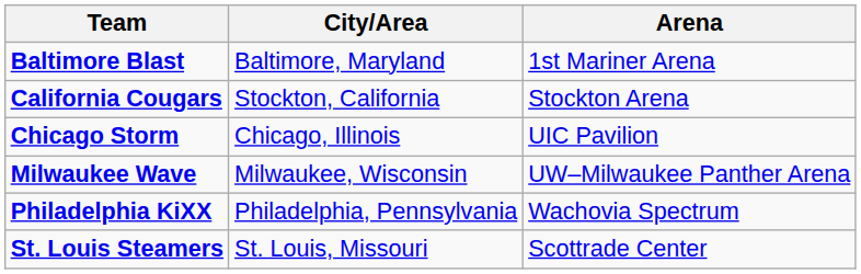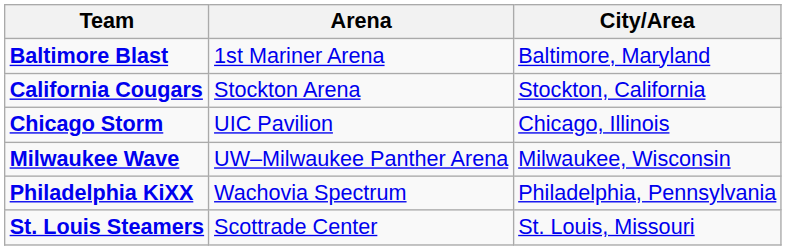 <table class="wikitable">
 <tr>
 <th>Team</th>
+<th>Arena</th>
 <th>City/Area</th>
-<th>Arena</th>
 </tr>
 <tr>
 <td><strong><a href='#'>Baltimore Blast</a></strong></td>
+<td><a href='#'>1st Mariner Arena</a></td>
 <td><a href='#'>Baltimore, Maryland</a></td>
-<td><a href='#'>1st Mariner Arena</a></td>
 </tr>
 <tr>
 <td><strong><a href='#'>California Cougars</a></strong></td>
+<td><a href='#'>Stockton Arena</a></td>
 <td><a href='#'>Stockton, California</a></td>
-<td><a href='#'>Stockton Arena</a></td>
 </tr>
 <tr>
 <td><strong><a href='#'>Chicago Storm</a></strong></td>
+<td><a href='#'>UIC Pavilion</a></td>
 <td><a href='#'>Chicago, Illinois</a></td>
-<td><a href='#'>UIC Pavilion</a></td>
 </tr>
 <tr>
 <td><strong><a href='#'>Milwaukee Wave</a></strong></td>
+<td><a href='#'>UW–Milwaukee Panther Arena</a></td>
 <td><a href='#'>Milwaukee, Wisconsin</a></td>
-<td><a href='#'>UW–Milwaukee Panther Arena</a></td>
 </tr>
 <tr>
 <td><strong><a href='#'>Philadelphia KiXX</a></strong></td>
+<td><a href='#'>Wachovia Spectrum</a></td>
 <td><a href='#'>Philadelphia, Pennsylvania</a></td>
-<td><a href='#'>Wachovia Spectrum</a></td>
 </tr>
 <tr>
 <td><strong><a href='#'>St. Louis Steamers</a></strong></td>
+<td><a href='#'>Scottrade Center</a></td>
 <td><a href='#'>St. Louis, Missouri</a></td>
-<td><a href='#'>Scottrade Center</a></td>
 </tr>
 </table>
